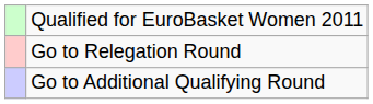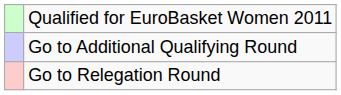 <table class="wikitable">
 <tr>
 <td width=10px bgcolor=#ccffcc></td>
 <td>Qualified for EuroBasket Women 2011</td>
 </tr>
 <tr>
+<td width=10px bgcolor="#ccccff"></td>
+<td>Go to Additional Qualifying Round</td>
+</tr>
+<tr>
 <td width=10px bgcolor="#ffcccc"></td>
 <td>Go to Relegation Round</td>
 </tr>
-<tr>
-<td width=10px bgcolor="#ccccff"></td>
-<td>Go to Additional Qualifying Round</td>
-</tr>
 </table>
